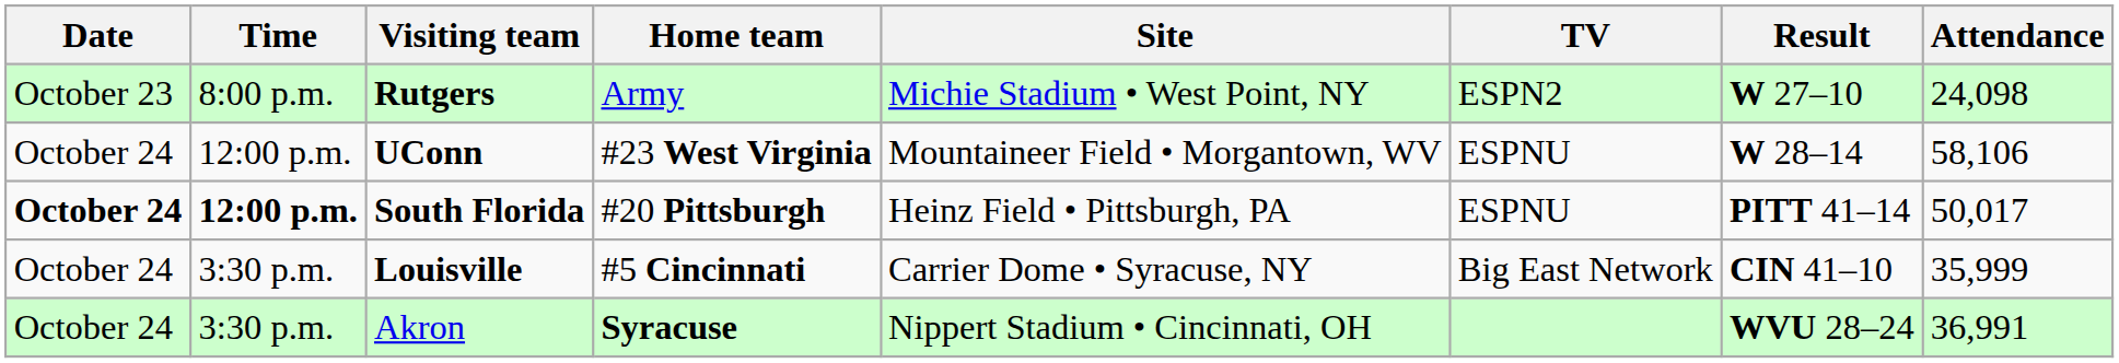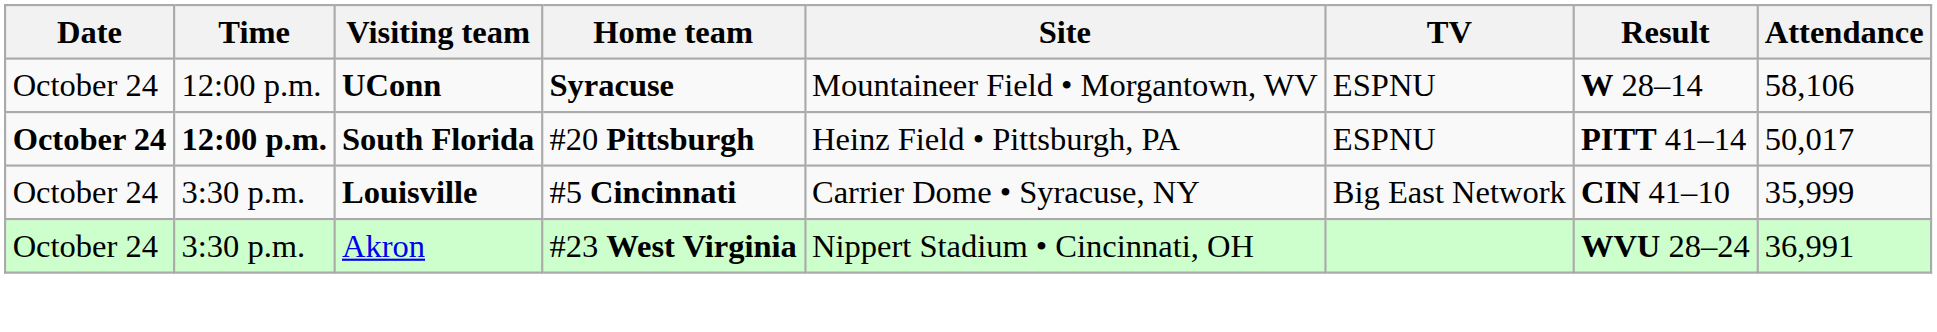 <table class="wikitable" style="font-size:95%;">
 <tr>
 <th>Date</th>
 <th>Time</th>
 <th>Visiting team</th>
 <th>Home team</th>
 <th>Site</th>
 <th>TV</th>
 <th>Result</th>
 <th>Attendance</th>
 </tr>
-<tr bgcolor=ccffcc>
-<td>October 23</td>
-<td>8:00 p.m.</td>
-<td><strong>Rutgers</strong></td>
-<td><a href='#'>Army</a></td>
-<td><a href='#'>Michie Stadium</a> • West Point, NY</td>
-<td>ESPN2</td>
-<td><strong>W</strong> 27–10</td>
-<td>24,098</td>
-</tr>
 <tr bgcolor=>
 <td>October 24</td>
 <td>12:00 p.m.</td>
 <td><strong>UConn</strong></td>
-<td>#23 <strong>West Virginia</strong></td>
+<td><strong>Syracuse</strong></td>
 <td>Mountaineer Field • Morgantown, WV</td>
 <td>ESPNU</td>
 <td><strong>W</strong> 28–14</td>
 <td>58,106</td>
 </tr>
 <tr bgcolor=>
 <td><strong>October 24</strong></td>
 <td><strong>12:00 p.m.</strong></td>
 <td><strong>South Florida</strong></td>
 <td>#20 <strong>Pittsburgh</strong></td>
 <td>Heinz Field • Pittsburgh, PA</td>
 <td>ESPNU</td>
 <td><strong>PITT</strong> 41–14</td>
 <td>50,017</td>
 </tr>
 <tr bgcolor=>
 <td>October 24</td>
 <td>3:30 p.m.</td>
 <td><strong>Louisville</strong></td>
 <td>#5 <strong>Cincinnati</strong></td>
 <td>Carrier Dome • Syracuse, NY</td>
 <td>Big East Network</td>
 <td><strong>CIN</strong> 41–10</td>
 <td>35,999</td>
 </tr>
 <tr bgcolor=ccffcc>
 <td>October 24</td>
 <td>3:30 p.m.</td>
 <td><a href='#'>Akron</a></td>
-<td><strong>Syracuse</strong></td>
+<td>#23 <strong>West Virginia</strong></td>
 <td>Nippert Stadium • Cincinnati, OH</td>
 <td></td>
 <td><strong>WVU</strong> 28–24</td>
 <td>36,991</td>
 </tr>
 </table>
